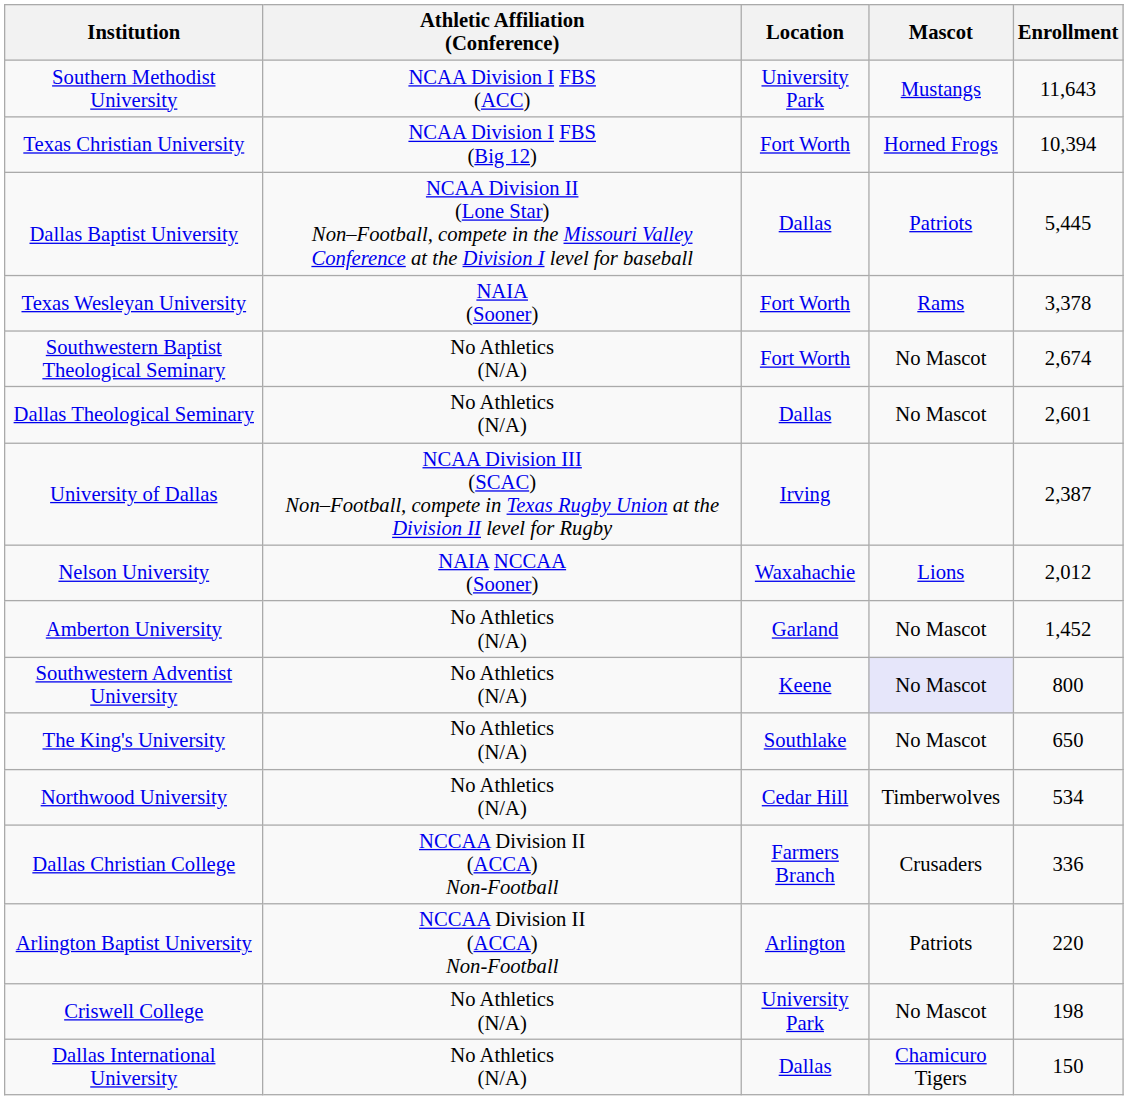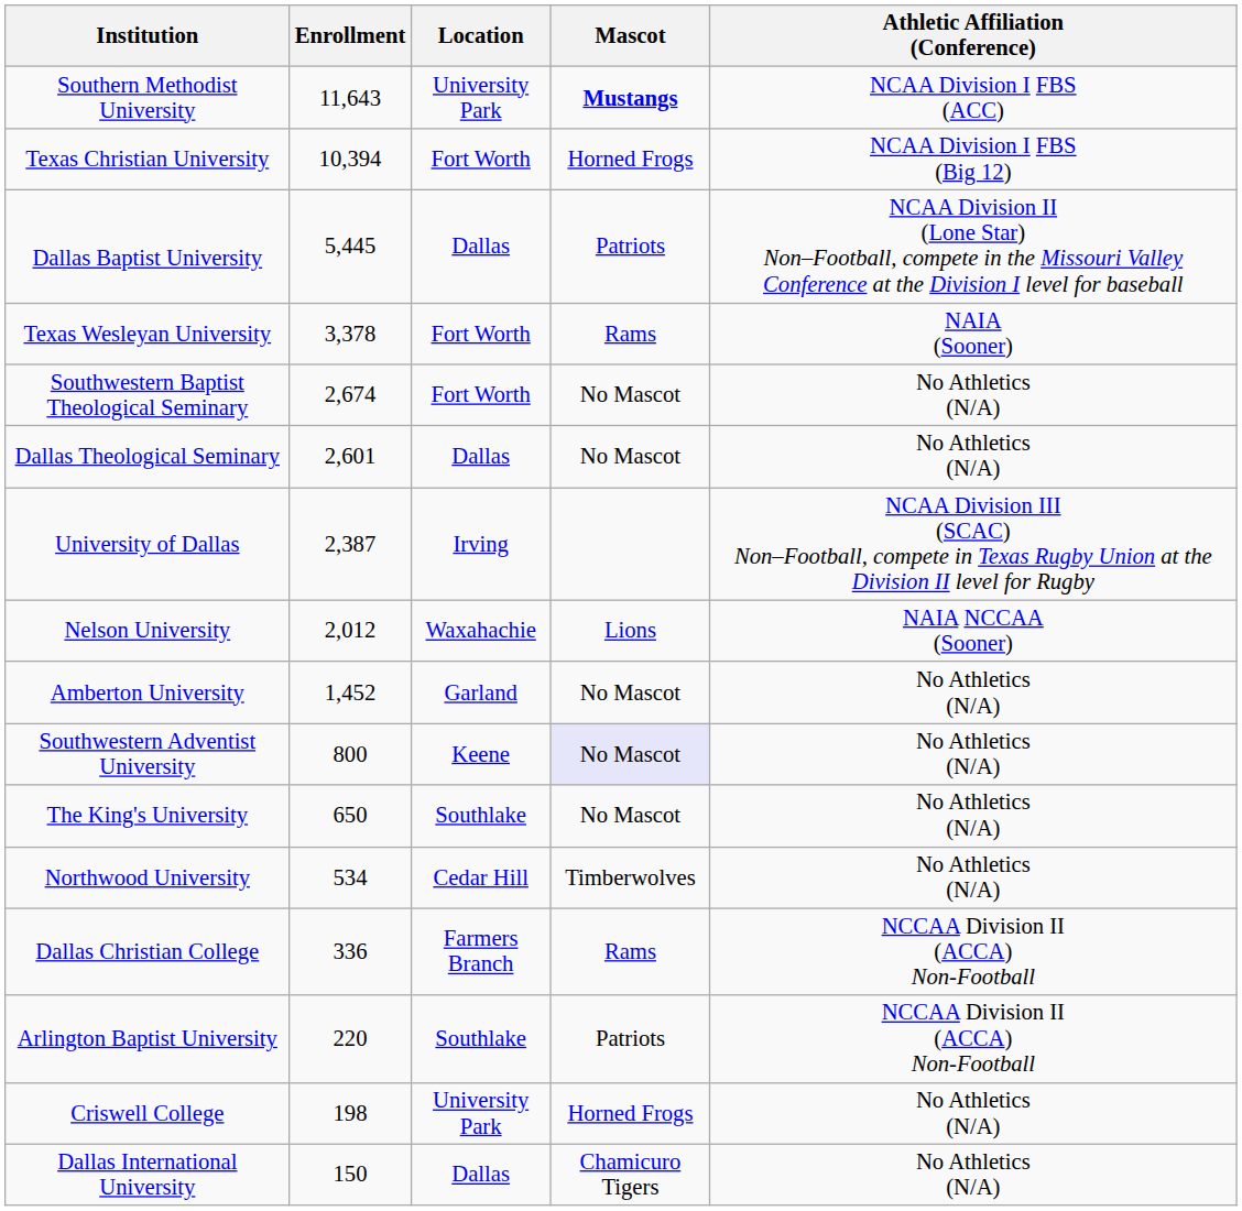 <table class="wikitable" style="text-align:center;">
 <tr>
 <th>Institution</th>
-<th>Athletic Affiliation<br>(Conference)</th>
+<th>Enrollment</th>
 <th>Location</th>
 <th>Mascot</th>
-<th>Enrollment</th>
+<th>Athletic Affiliation<br>(Conference)</th>
 </tr>
 <tr>
 <td><a href='#'>Southern Methodist University</a></td>
+<td>11,643</td>
+<td><a href='#'>University Park</a></td>
+<td><strong><a href='#'>Mustangs</a></strong></td>
 <td><a href='#'>NCAA Division I</a> <a href='#'>FBS</a><br>(<a href='#'>ACC</a>)</td>
-<td><a href='#'>University Park</a></td>
-<td><a href='#'>Mustangs</a></td>
-<td>11,643</td>
 </tr>
 <tr>
 <td><a href='#'>Texas Christian University</a></td>
-<td><a href='#'>NCAA Division I</a> <a href='#'>FBS</a><br>(<a href='#'>Big 12</a>)</td>
+<td>10,394</td>
 <td><a href='#'>Fort Worth</a></td>
 <td><a href='#'>Horned Frogs</a></td>
-<td>10,394</td>
+<td><a href='#'>NCAA Division I</a> <a href='#'>FBS</a><br>(<a href='#'>Big 12</a>)</td>
 </tr>
 <tr>
 <td><br><a href='#'>Dallas Baptist University</a></td>
-<td><a href='#'>NCAA Division II</a><br>(<a href='#'>Lone Star</a>)<br><em>Non–Football, compete in the <a href='#'>Missouri Valley Conference</a> at the <a href='#'>Division I</a> level for baseball</em></td>
+<td>5,445</td>
 <td><a href='#'>Dallas</a></td>
 <td><a href='#'>Patriots</a></td>
-<td>5,445</td>
+<td><a href='#'>NCAA Division II</a><br>(<a href='#'>Lone Star</a>)<br><em>Non–Football, compete in the <a href='#'>Missouri Valley Conference</a> at the <a href='#'>Division I</a> level for baseball</em></td>
 </tr>
 <tr>
 <td><a href='#'>Texas Wesleyan University</a></td>
-<td><a href='#'>NAIA</a><br>(<a href='#'>Sooner</a>)</td>
+<td>3,378</td>
 <td><a href='#'>Fort Worth</a></td>
 <td><a href='#'>Rams</a></td>
-<td>3,378</td>
+<td><a href='#'>NAIA</a><br>(<a href='#'>Sooner</a>)</td>
 </tr>
 <tr>
 <td><a href='#'>Southwestern Baptist Theological Seminary</a></td>
-<td>No Athletics <br> (N/A)</td>
+<td>2,674</td>
 <td><a href='#'>Fort Worth</a></td>
 <td>No Mascot</td>
-<td>2,674</td>
+<td>No Athletics <br> (N/A)</td>
 </tr>
 <tr>
 <td><a href='#'>Dallas Theological Seminary</a></td>
-<td>No Athletics <br> (N/A)</td>
+<td>2,601</td>
 <td><a href='#'>Dallas</a></td>
 <td>No Mascot</td>
-<td>2,601</td>
+<td>No Athletics <br> (N/A)</td>
 </tr>
 <tr>
 <td><a href='#'>University of Dallas</a></td>
-<td><a href='#'>NCAA Division III</a><br>(<a href='#'>SCAC</a>)<br><em>Non–Football, compete in <a href='#'>Texas Rugby Union</a> at the <a href='#'>Division II</a> level for Rugby</em></td>
+<td>2,387</td>
 <td><a href='#'>Irving</a></td>
 <td></td>
-<td>2,387</td>
+<td><a href='#'>NCAA Division III</a><br>(<a href='#'>SCAC</a>)<br><em>Non–Football, compete in <a href='#'>Texas Rugby Union</a> at the <a href='#'>Division II</a> level for Rugby</em></td>
 </tr>
 <tr>
 <td><a href='#'>Nelson University</a></td>
-<td><a href='#'>NAIA</a> <a href='#'>NCCAA</a><br>(<a href='#'>Sooner</a>)</td>
+<td>2,012</td>
 <td><a href='#'>Waxahachie</a></td>
 <td><a href='#'>Lions</a></td>
-<td>2,012</td>
+<td><a href='#'>NAIA</a> <a href='#'>NCCAA</a><br>(<a href='#'>Sooner</a>)</td>
 </tr>
 <tr>
 <td><a href='#'>Amberton University</a></td>
-<td>No Athletics <br> (N/A)</td>
+<td>1,452</td>
 <td><a href='#'>Garland</a></td>
 <td>No Mascot</td>
-<td>1,452</td>
+<td>No Athletics <br> (N/A)</td>
 </tr>
 <tr>
 <td><a href='#'>Southwestern Adventist University</a></td>
-<td>No Athletics <br> (N/A)</td>
+<td>800</td>
 <td><a href='#'>Keene</a></td>
 <td style="background: lavender;">No Mascot</td>
-<td>800</td>
+<td>No Athletics <br> (N/A)</td>
 </tr>
 <tr>
 <td><a href='#'>The King's University</a></td>
-<td>No Athletics <br> (N/A)</td>
+<td>650</td>
 <td><a href='#'>Southlake</a></td>
 <td>No Mascot</td>
-<td>650</td>
+<td>No Athletics <br> (N/A)</td>
 </tr>
 <tr>
 <td><a href='#'>Northwood University</a></td>
-<td>No Athletics <br> (N/A)</td>
+<td>534</td>
 <td><a href='#'>Cedar Hill</a></td>
 <td>Timberwolves</td>
-<td>534</td>
+<td>No Athletics <br> (N/A)</td>
 </tr>
 <tr>
 <td><a href='#'>Dallas Christian College</a></td>
+<td>336</td>
+<td><a href='#'>Farmers Branch</a></td>
+<td><a href='#'>Rams</a></td>
 <td><a href='#'>NCCAA</a> Division II <br> (<a href='#'>ACCA</a>)<br> <em>Non-Football</em></td>
-<td><a href='#'>Farmers Branch</a></td>
-<td>Crusaders</td>
-<td>336</td>
 </tr>
 <tr>
 <td><a href='#'>Arlington Baptist University</a></td>
+<td>220</td>
+<td><a href='#'>Southlake</a></td>
+<td>Patriots</td>
 <td><a href='#'>NCCAA</a> Division II <br> (<a href='#'>ACCA</a>)<br> <em>Non-Football</em></td>
-<td><a href='#'>Arlington</a></td>
-<td>Patriots</td>
-<td>220</td>
 </tr>
 <tr>
 <td><a href='#'>Criswell College</a></td>
+<td>198</td>
+<td><a href='#'>University Park</a></td>
+<td><a href='#'>Horned Frogs</a></td>
 <td>No Athletics <br> (N/A)</td>
-<td><a href='#'>University Park</a></td>
-<td>No Mascot</td>
-<td>198</td>
 </tr>
 <tr>
 <td><a href='#'>Dallas International University</a></td>
-<td>No Athletics <br> (N/A)</td>
+<td>150</td>
 <td><a href='#'>Dallas</a></td>
 <td><a href='#'>Chamicuro</a> Tigers</td>
-<td>150</td>
+<td>No Athletics <br> (N/A)</td>
 </tr>
 </table>
